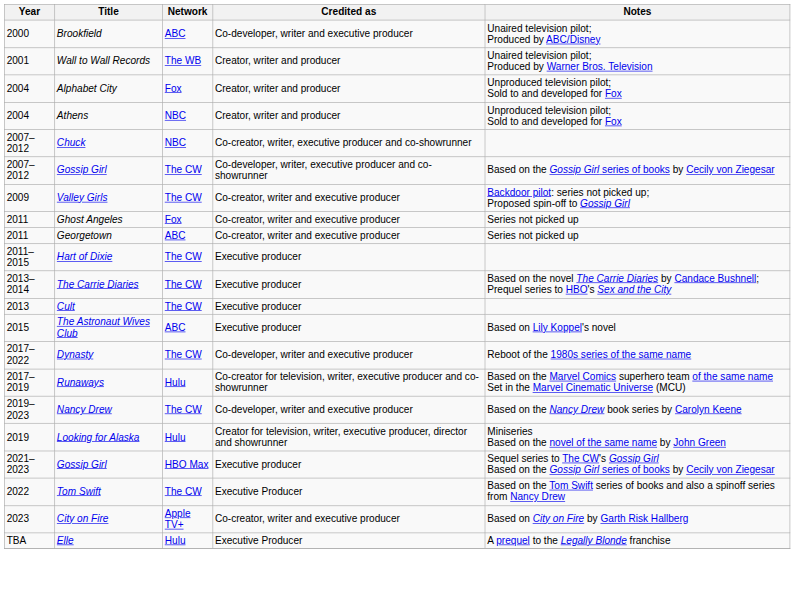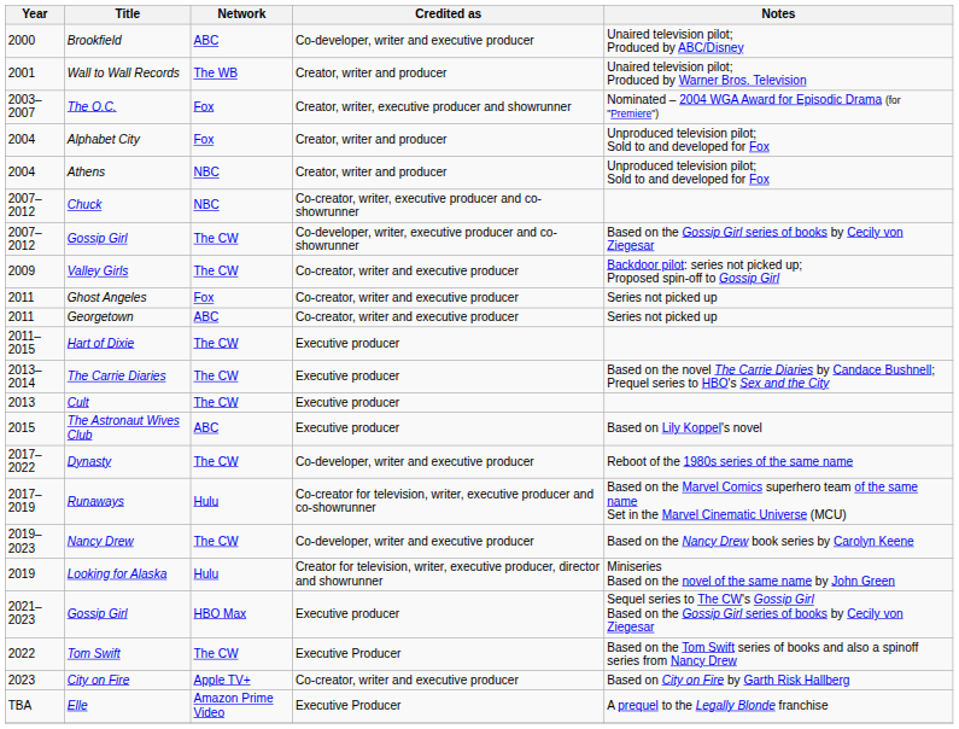 <table class="wikitable plainrowheaders sortable">
 <tr>
 <th scope="col">Year</th>
 <th scope="col">Title</th>
 <th scope="col">Network</th>
 <th scope="col">Credited as</th>
 <th scope="col" class="unsortable">Notes</th>
 </tr>
 <tr>
 <td>2000</td>
 <td><em>Brookfield</em></td>
 <td><a href='#'>ABC</a></td>
 <td>Co-developer, writer and executive producer</td>
 <td>Unaired television pilot; <br>Produced by <a href='#'>ABC/Disney</a></td>
 </tr>
 <tr>
 <td>2001</td>
 <td><em>Wall to Wall Records</em></td>
 <td><a href='#'>The WB</a></td>
 <td>Creator, writer and producer</td>
 <td>Unaired television pilot; <br>Produced by <a href='#'>Warner Bros. Television</a></td>
+</tr>
+<tr>
+<td>2003–2007</td>
+<td><em><a href='#'>The O.C.</a></em></td>
+<td><a href='#'>Fox</a></td>
+<td>Creator, writer, executive producer and showrunner</td>
+<td>Nominated – <a href='#'>2004 WGA Award for Episodic Drama</a> <small>(for "<a href='#'>Premiere</a>")</small></td>
 </tr>
 <tr>
 <td>2004</td>
 <td><em>Alphabet City</em></td>
 <td><a href='#'>Fox</a></td>
 <td>Creator, writer and producer</td>
 <td>Unproduced television pilot; <br>Sold to and developed for <a href='#'>Fox</a></td>
 </tr>
 <tr>
 <td>2004</td>
 <td><em>Athens</em></td>
 <td><a href='#'>NBC</a></td>
 <td>Creator, writer and producer</td>
 <td>Unproduced television pilot; <br>Sold to and developed for <a href='#'>Fox</a></td>
 </tr>
 <tr>
 <td>2007–2012</td>
 <td><em><a href='#'>Chuck</a></em></td>
 <td><a href='#'>NBC</a></td>
 <td>Co-creator, writer, executive producer and co-showrunner</td>
 <td></td>
 </tr>
 <tr>
 <td>2007–2012</td>
 <td><em><a href='#'>Gossip Girl</a></em></td>
 <td><a href='#'>The CW</a></td>
 <td>Co-developer, writer, executive producer and co-showrunner</td>
 <td>Based on the <a href='#'><em>Gossip Girl</em> series of books</a> by <a href='#'>Cecily von Ziegesar</a></td>
 </tr>
 <tr>
 <td>2009</td>
 <td><em><a href='#'>Valley Girls</a></em></td>
 <td><a href='#'>The CW</a></td>
 <td>Co-creator, writer and executive producer</td>
 <td><a href='#'>Backdoor pilot</a>: series not picked up; <br>Proposed spin-off to <em><a href='#'>Gossip Girl</a></em></td>
 </tr>
 <tr>
 <td>2011</td>
 <td><em>Ghost Angeles</em></td>
 <td><a href='#'>Fox</a></td>
 <td>Co-creator, writer and executive producer</td>
 <td>Series not picked up</td>
 </tr>
 <tr>
 <td>2011</td>
 <td><em>Georgetown</em></td>
 <td><a href='#'>ABC</a></td>
 <td>Co-creator, writer and executive producer</td>
 <td>Series not picked up</td>
 </tr>
 <tr>
 <td>2011–2015</td>
 <td><em><a href='#'>Hart of Dixie</a></em></td>
 <td><a href='#'>The CW</a></td>
 <td>Executive producer</td>
 <td></td>
 </tr>
 <tr>
 <td>2013–2014</td>
 <td><em><a href='#'>The Carrie Diaries</a></em></td>
 <td><a href='#'>The CW</a></td>
 <td>Executive producer</td>
 <td>Based on the novel <em><a href='#'>The Carrie Diaries</a></em> by <a href='#'>Candace Bushnell</a>; <br>Prequel series to <a href='#'>HBO</a>'s <em><a href='#'>Sex and the City</a></em></td>
 </tr>
 <tr>
 <td>2013</td>
 <td><em><a href='#'>Cult</a></em></td>
 <td><a href='#'>The CW</a></td>
 <td>Executive producer</td>
 <td></td>
 </tr>
 <tr>
 <td>2015</td>
 <td><em><a href='#'>The Astronaut Wives Club</a></em></td>
 <td><a href='#'>ABC</a></td>
 <td>Executive producer</td>
 <td>Based on <a href='#'>Lily Koppel</a>'s novel</td>
 </tr>
 <tr>
 <td>2017–2022</td>
 <td><em><a href='#'>Dynasty</a></em></td>
 <td><a href='#'>The CW</a></td>
 <td>Co-developer, writer and executive producer</td>
 <td>Reboot of the <a href='#'>1980s series of the same name</a></td>
 </tr>
 <tr>
 <td>2017–2019</td>
 <td><em><a href='#'>Runaways</a></em></td>
 <td><a href='#'>Hulu</a></td>
 <td>Co-creator for television, writer, executive producer and co-showrunner</td>
 <td>Based on the <a href='#'>Marvel Comics</a> superhero team <a href='#'>of the same name</a><br>Set in the <a href='#'>Marvel Cinematic Universe</a> (MCU)</td>
 </tr>
 <tr>
 <td>2019–2023</td>
 <td><em><a href='#'>Nancy Drew</a></em></td>
 <td><a href='#'>The CW</a></td>
 <td>Co-developer, writer and executive producer</td>
 <td>Based on the <em><a href='#'>Nancy Drew</a></em> book series by <a href='#'>Carolyn Keene</a></td>
 </tr>
 <tr>
 <td>2019</td>
 <td><em><a href='#'>Looking for Alaska</a></em></td>
 <td><a href='#'>Hulu</a></td>
 <td>Creator for television, writer, executive producer, director and showrunner</td>
 <td>Miniseries<br>Based on the <a href='#'>novel of the same name</a> by <a href='#'>John Green</a></td>
 </tr>
 <tr>
 <td>2021–2023</td>
 <td><em><a href='#'>Gossip Girl</a></em></td>
 <td><a href='#'>HBO Max</a></td>
 <td>Executive producer</td>
 <td>Sequel series to <a href='#'>The CW</a>'s <em><a href='#'>Gossip Girl</a></em><br>Based on the <a href='#'><em>Gossip Girl</em> series of books</a> by <a href='#'>Cecily von Ziegesar</a></td>
 </tr>
 <tr>
 <td>2022</td>
 <td><em><a href='#'>Tom Swift</a></em></td>
 <td><a href='#'>The CW</a></td>
 <td>Executive Producer</td>
 <td>Based on the <a href='#'>Tom Swift</a> series of books and also a spinoff series from <a href='#'>Nancy Drew</a></td>
 </tr>
 <tr>
 <td>2023</td>
 <td><em><a href='#'>City on Fire</a></em></td>
 <td><a href='#'>Apple TV+</a></td>
 <td>Co-creator, writer and executive producer</td>
 <td>Based on <em><a href='#'>City on Fire</a></em>  by <a href='#'>Garth Risk Hallberg</a></td>
 </tr>
 <tr>
 <td>TBA</td>
 <td><em><a href='#'>Elle</a></em></td>
-<td><a href='#'>Hulu</a></td>
+<td><a href='#'>Amazon Prime Video</a></td>
 <td>Executive Producer</td>
 <td>A <a href='#'>prequel</a> to the <em><a href='#'>Legally Blonde</a></em> franchise</td>
 </tr>
 <tr>
 </tr>
 </table>
